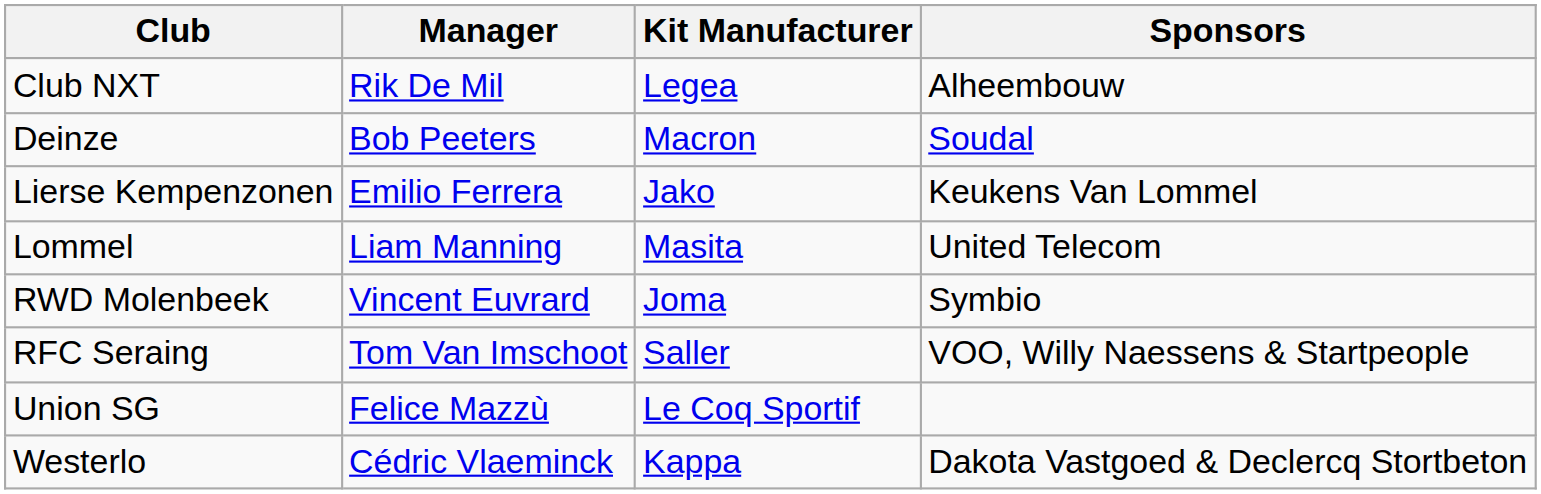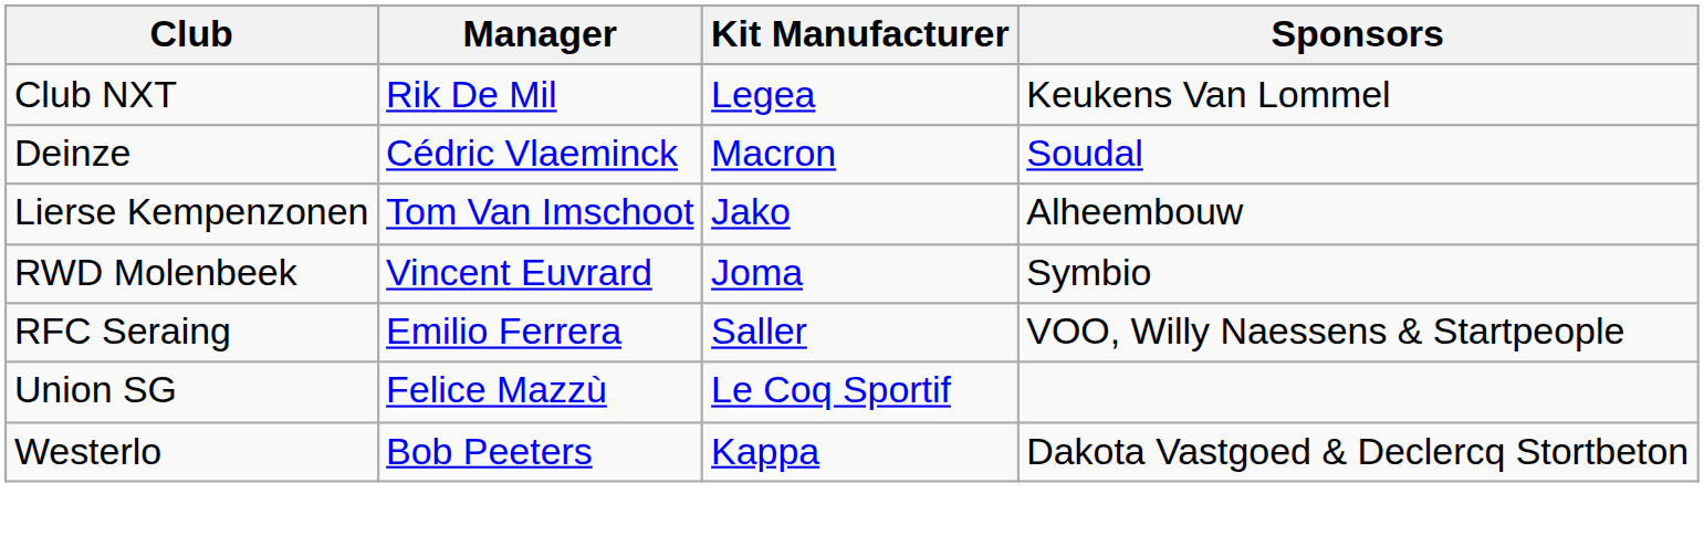 <table class="wikitable sortable" style="text-align: left;">
 <tr>
 <th>Club</th>
 <th>Manager</th>
 <th>Kit Manufacturer</th>
 <th>Sponsors</th>
 </tr>
 <tr>
 <td>Club NXT</td>
 <td> <a href='#'>Rik De Mil</a></td>
 <td><a href='#'>Legea</a></td>
-<td>Alheembouw</td>
+<td>Keukens Van Lommel</td>
 </tr>
 <tr>
 <td>Deinze</td>
-<td> <a href='#'>Bob Peeters</a></td>
+<td> <a href='#'>Cédric Vlaeminck</a></td>
 <td><a href='#'>Macron</a></td>
 <td><a href='#'>Soudal</a></td>
 </tr>
 <tr>
 <td>Lierse Kempenzonen</td>
-<td> <a href='#'>Emilio Ferrera</a></td>
+<td> <a href='#'>Tom Van Imschoot</a></td>
 <td><a href='#'>Jako</a></td>
-<td>Keukens Van Lommel</td>
-</tr>
-<tr>
-<td>Lommel</td>
-<td> <a href='#'>Liam Manning</a></td>
-<td><a href='#'>Masita</a></td>
-<td>United Telecom</td>
+<td>Alheembouw</td>
 </tr>
 <tr>
 <td>RWD Molenbeek</td>
 <td> <a href='#'>Vincent Euvrard</a></td>
 <td><a href='#'>Joma</a></td>
 <td>Symbio</td>
 </tr>
 <tr>
 <td>RFC Seraing</td>
-<td> <a href='#'>Tom Van Imschoot</a></td>
+<td> <a href='#'>Emilio Ferrera</a></td>
 <td><a href='#'>Saller</a></td>
 <td>VOO, Willy Naessens & Startpeople</td>
 </tr>
 <tr>
 <td>Union SG</td>
 <td> <a href='#'>Felice Mazzù</a></td>
 <td><a href='#'>Le Coq Sportif</a></td>
 <td></td>
 </tr>
 <tr>
 <td>Westerlo</td>
-<td> <a href='#'>Cédric Vlaeminck</a></td>
+<td> <a href='#'>Bob Peeters</a></td>
 <td><a href='#'>Kappa</a></td>
 <td>Dakota Vastgoed & Declercq Stortbeton</td>
 </tr>
 </table>
